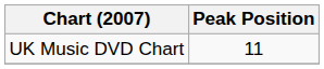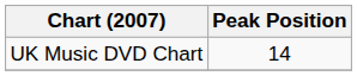 <table class="wikitable">
 <tr>
 <th align="left">Chart (2007)</th>
 <th align="left">Peak Position</th>
 </tr>
 <tr>
 <td align="left">UK Music DVD Chart</td>
-<td align="center">11</td>
+<td align="center">14</td>
 </tr>
 <tr>
 </tr>
 </table>
